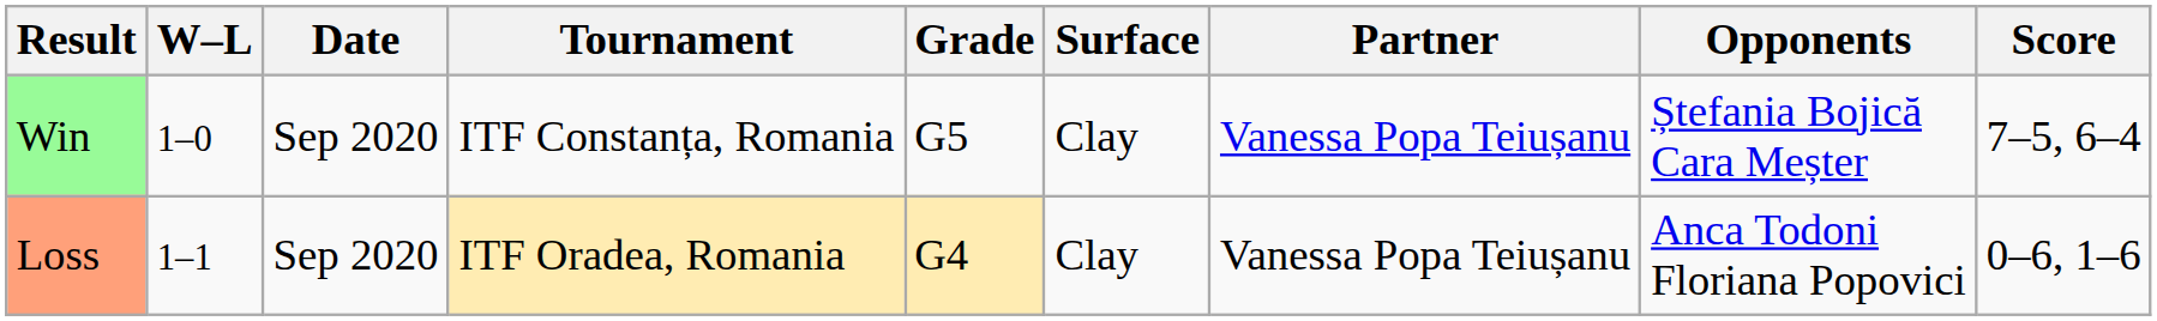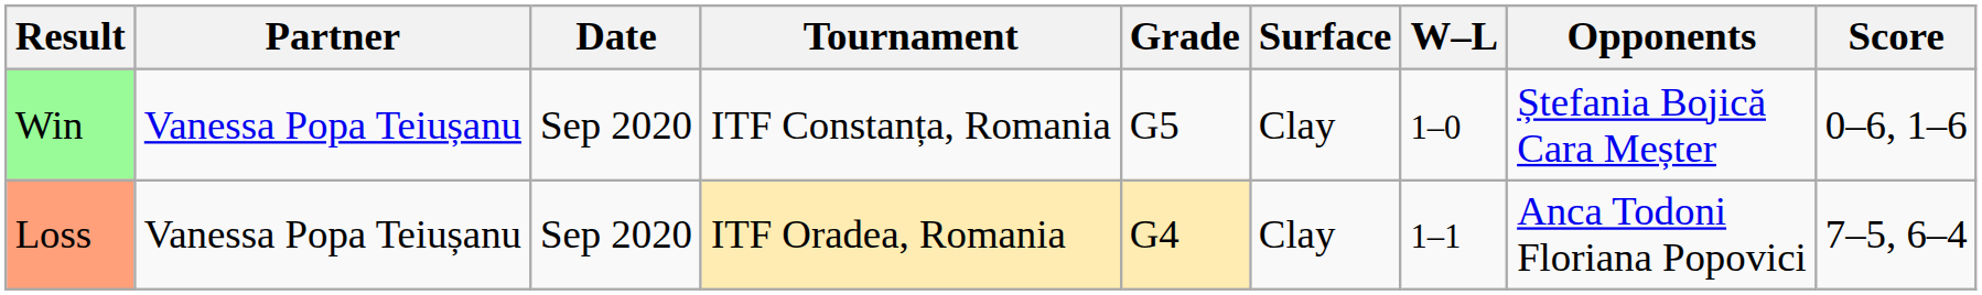 <table class="sortable wikitable">
 <tr>
 <th>Result</th>
-<th class="unsortable">W–L</th>
+<th>Partner</th>
 <th>Date</th>
 <th>Tournament</th>
 <th>Grade</th>
 <th>Surface</th>
-<th>Partner</th>
+<th class="unsortable">W–L</th>
 <th>Opponents</th>
 <th class="unsortable">Score</th>
 </tr>
 <tr>
 <td bgcolor="98FB98">Win</td>
-<td><small>1–0</small></td>
+<td>  <a href='#'>Vanessa Popa Teiușanu</a></td>
 <td>Sep 2020</td>
 <td>ITF Constanța, Romania</td>
 <td>G5</td>
 <td>Clay</td>
-<td>  <a href='#'>Vanessa Popa Teiușanu</a></td>
+<td><small>1–0</small></td>
 <td>  <a href='#'>Ștefania Bojică</a>  <br>  <a href='#'>Cara Meșter</a></td>
-<td>7–5, 6–4</td>
+<td>0–6, 1–6</td>
 </tr>
 <tr>
 <td style="background:#ffa07a;">Loss</td>
-<td><small>1–1</small></td>
+<td> Vanessa Popa Teiușanu</td>
 <td>Sep 2020</td>
 <td bgcolor="#ffecb2">ITF Oradea, Romania</td>
 <td bgcolor="#ffecb2">G4</td>
 <td>Clay</td>
-<td> Vanessa Popa Teiușanu</td>
+<td><small>1–1</small></td>
 <td> <a href='#'>Anca Todoni</a> <br>  Floriana Popovici</td>
-<td>0–6, 1–6</td>
+<td>7–5, 6–4</td>
 </tr>
 </table>
